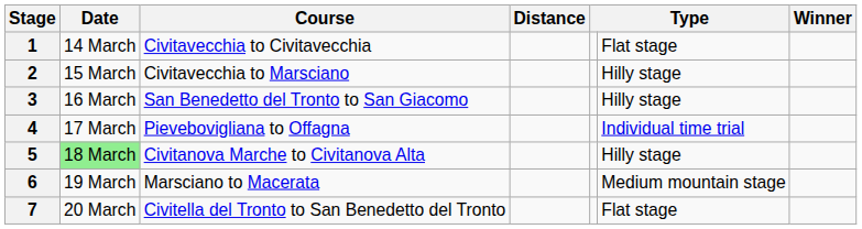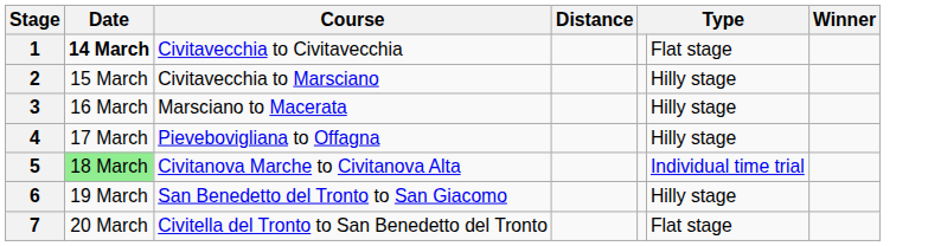 <table class="wikitable">
 <tr>
 <th scope="col">Stage</th>
 <th scope="col">Date</th>
 <th scope="col">Course</th>
 <th scope="col">Distance</th>
 <th scope="col" colspan="2">Type</th>
 <th scope=col>Winner</th>
 </tr>
 <tr>
 <th scope="row" style="text-align:center;">1</th>
-<td style="text-align:center;">14 March</td>
+<td style="text-align:center;"><strong>14 March</strong></td>
 <td><a href='#'>Civitavecchia</a> to Civitavecchia</td>
 <td style="text-align:center;"></td>
 <td></td>
 <td>Flat stage</td>
 <td></td>
 </tr>
 <tr>
 <th scope="row" style="text-align:center;">2</th>
 <td style="text-align:center;">15 March</td>
 <td>Civitavecchia to <a href='#'>Marsciano</a></td>
 <td style="text-align:center;"></td>
 <td></td>
 <td>Hilly stage</td>
 <td></td>
 </tr>
 <tr>
 <th scope="row" style="text-align:center;">3</th>
 <td style="text-align:center;">16 March</td>
-<td><a href='#'>San Benedetto del Tronto</a> to <a href='#'>San Giacomo</a></td>
+<td>Marsciano to <a href='#'>Macerata</a></td>
 <td style="text-align:center;"></td>
 <td></td>
 <td>Hilly stage</td>
 <td></td>
 </tr>
 <tr>
 <th scope="row" style="text-align:center;">4</th>
 <td style="text-align:center;">17 March</td>
 <td><a href='#'>Pievebovigliana</a> to <a href='#'>Offagna</a></td>
 <td style="text-align:center;"></td>
 <td></td>
-<td><a href='#'>Individual time trial</a></td>
+<td>Hilly stage</td>
 <td></td>
 </tr>
 <tr>
 <th scope="row" style="text-align:center;">5</th>
 <td style="background: lightgreen; text-align:center;">18 March</td>
 <td><a href='#'>Civitanova Marche</a> to <a href='#'>Civitanova Alta</a></td>
 <td style="text-align:center;"></td>
 <td></td>
-<td>Hilly stage</td>
+<td><a href='#'>Individual time trial</a></td>
 <td></td>
 </tr>
 <tr>
 <th scope="row" style="text-align:center;">6</th>
 <td style="text-align:center;">19 March</td>
-<td>Marsciano to <a href='#'>Macerata</a></td>
+<td><a href='#'>San Benedetto del Tronto</a> to <a href='#'>San Giacomo</a></td>
 <td style="text-align:center;"></td>
 <td></td>
-<td>Medium mountain stage</td>
+<td>Hilly stage</td>
 <td></td>
 </tr>
 <tr>
 <th scope="row" style="text-align:center;">7</th>
 <td style="text-align:center;">20 March</td>
 <td><a href='#'>Civitella del Tronto</a> to San Benedetto del Tronto</td>
 <td style="text-align:center;"></td>
 <td></td>
 <td>Flat stage</td>
 <td></td>
 </tr>
 </table>
